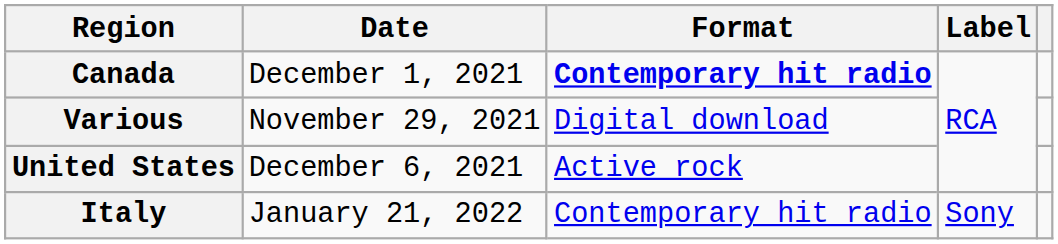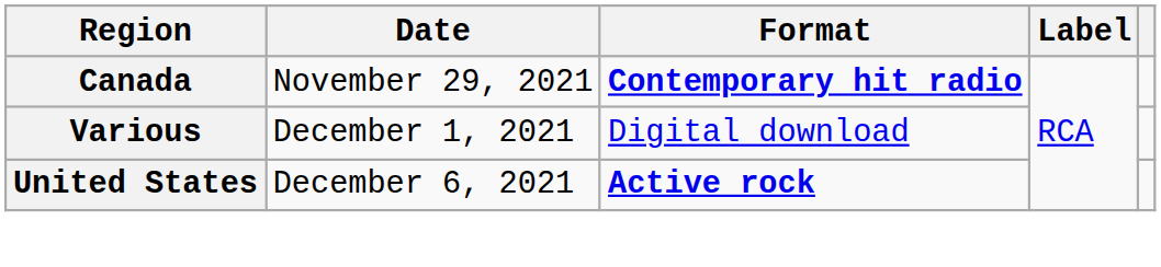 <table class="wikitable plainrowheaders">
 <tr>
 <th scope="col">Region</th>
 <th scope="col">Date</th>
 <th scope="col">Format</th>
 <th scope="col">Label</th>
 <th scope="col"></th>
 </tr>
 <tr>
 <th scope="row">Canada</th>
-<td>December 1, 2021</td>
+<td>November 29, 2021</td>
 <td><strong><a href='#'>Contemporary hit radio</a></strong></td>
 <td rowspan="3"><a href='#'>RCA</a></td>
 <td align="center"></td>
 </tr>
 <tr>
 <th scope="row">Various</th>
-<td>November 29, 2021</td>
+<td>December 1, 2021</td>
 <td><a href='#'>Digital download</a></td>
 <td align="center"></td>
 </tr>
 <tr>
 <th scope="row">United States</th>
 <td>December 6, 2021</td>
-<td><a href='#'>Active rock</a></td>
-<td align="center"></td>
-</tr>
-<tr>
-<th scope="row">Italy</th>
-<td>January 21, 2022</td>
-<td><a href='#'>Contemporary hit radio</a></td>
-<td><a href='#'>Sony</a></td>
+<td><strong><a href='#'>Active rock</a></strong></td>
 <td align="center"></td>
 </tr>
 </table>
